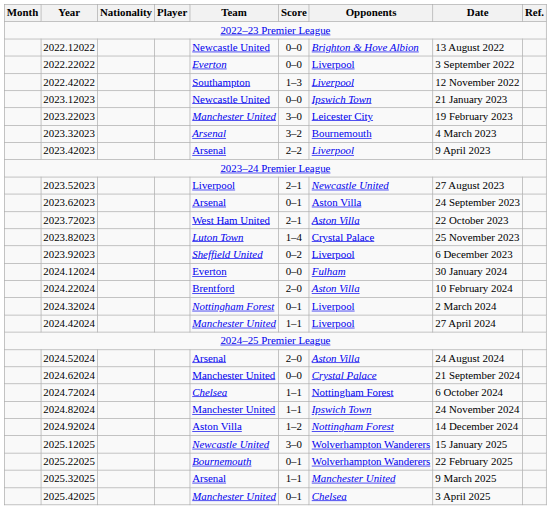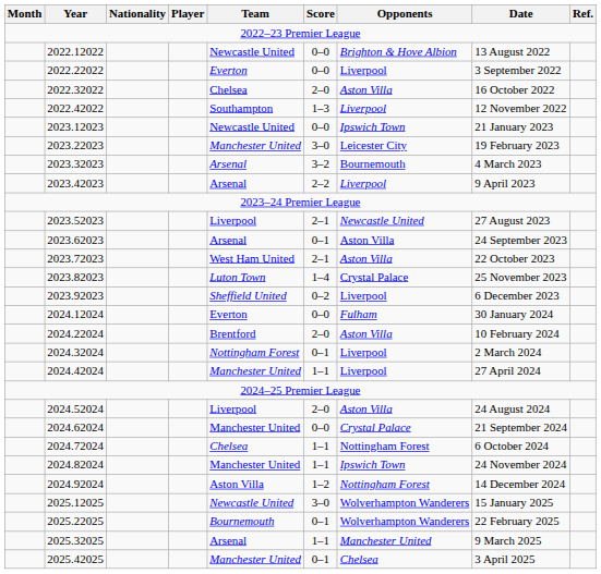 <table class="wikitable sortable">
 <tr>
 <th>Month</th>
 <th>Year</th>
 <th>Nationality</th>
 <th>Player</th>
 <th>Team</th>
 <th class="unsortable">Score</th>
 <th>Opponents</th>
 <th>Date</th>
 <th class="unsortable">Ref.</th>
 </tr>
 <tr>
 <td colspan=9 align=center><a href='#'>2022–23 Premier League</a></td>
 </tr>
 <tr>
 <td></td>
 <td><span>2022.1</span>2022</td>
 <td></td>
 <td></td>
 <td><a href='#'>Newcastle United</a></td>
 <td align=center>0–0</td>
 <td><em><a href='#'>Brighton & Hove Albion</a></em></td>
 <td>13 August 2022</td>
 <td></td>
 </tr>
 <tr>
 <td></td>
 <td><span>2022.2</span>2022</td>
 <td></td>
 <td></td>
 <td><em><a href='#'>Everton</a></em></td>
 <td align=center>0–0</td>
 <td><a href='#'>Liverpool</a></td>
 <td>3 September 2022</td>
+<td></td>
+</tr>
+<tr>
+<td></td>
+<td><span>2022.3</span>2022</td>
+<td></td>
+<td></td>
+<td><a href='#'>Chelsea</a></td>
+<td align=center>2–0</td>
+<td><em><a href='#'>Aston Villa</a></em></td>
+<td>16 October 2022</td>
 <td></td>
 </tr>
 <tr>
 <td></td>
 <td><span>2022.4</span>2022</td>
 <td></td>
 <td></td>
 <td><a href='#'>Southampton</a></td>
 <td align=center>1–3</td>
 <td><em><a href='#'>Liverpool</a></em></td>
 <td>12 November 2022</td>
 <td></td>
 </tr>
 <tr>
 <td></td>
 <td><span>2023.1</span>2023</td>
 <td></td>
 <td></td>
 <td><a href='#'>Newcastle United</a></td>
 <td align=center>0–0</td>
 <td><em><a href='#'>Ipswich Town</a></em></td>
 <td>21 January 2023</td>
 <td></td>
 </tr>
 <tr>
 <td></td>
 <td><span>2023.2</span>2023</td>
 <td></td>
 <td></td>
 <td><em><a href='#'>Manchester United</a></em></td>
 <td align=center>3–0</td>
 <td><a href='#'>Leicester City</a></td>
 <td>19 February 2023</td>
 <td></td>
 </tr>
 <tr>
 <td></td>
 <td><span>2023.3</span>2023</td>
 <td></td>
 <td></td>
 <td><em><a href='#'>Arsenal</a></em></td>
 <td align=center>3–2</td>
 <td><a href='#'>Bournemouth</a></td>
 <td>4 March 2023</td>
 <td></td>
 </tr>
 <tr>
 <td></td>
 <td><span>2023.4</span>2023</td>
 <td></td>
 <td></td>
 <td><a href='#'>Arsenal</a></td>
 <td align=center>2–2</td>
 <td><em><a href='#'>Liverpool</a></em></td>
 <td>9 April 2023</td>
 <td></td>
 </tr>
 <tr>
 <td colspan=9 align=center><a href='#'>2023–24 Premier League</a></td>
 </tr>
 <tr>
 <td></td>
 <td><span>2023.5</span>2023</td>
 <td></td>
 <td></td>
 <td><a href='#'>Liverpool</a></td>
 <td align=center>2–1</td>
 <td><em><a href='#'>Newcastle United</a></em></td>
 <td>27 August 2023</td>
 <td></td>
 </tr>
 <tr>
 <td></td>
 <td><span>2023.6</span>2023</td>
 <td></td>
 <td></td>
 <td><a href='#'>Arsenal</a></td>
 <td align=center>0–1</td>
 <td><a href='#'>Aston Villa</a></td>
 <td>24 September 2023</td>
 <td></td>
 </tr>
 <tr>
 <td></td>
 <td><span>2023.7</span>2023</td>
 <td></td>
 <td></td>
 <td><a href='#'>West Ham United</a></td>
 <td align=center>2–1</td>
 <td><em><a href='#'>Aston Villa</a></em></td>
 <td>22 October 2023</td>
 <td></td>
 </tr>
 <tr>
 <td></td>
 <td><span>2023.8</span>2023</td>
 <td></td>
 <td></td>
 <td><em><a href='#'>Luton Town</a></em></td>
 <td align=center>1–4</td>
 <td><a href='#'>Crystal Palace</a></td>
 <td>25 November 2023</td>
 <td></td>
 </tr>
 <tr>
 <td></td>
 <td><span>2023.9</span>2023</td>
 <td></td>
 <td></td>
 <td><em><a href='#'>Sheffield United</a></em></td>
 <td align=center>0–2</td>
 <td><a href='#'>Liverpool</a></td>
 <td>6 December 2023</td>
 <td></td>
 </tr>
 <tr>
 <td></td>
 <td><span>2024.1</span>2024</td>
 <td></td>
 <td></td>
 <td><a href='#'>Everton</a></td>
 <td align=center>0–0</td>
 <td><em><a href='#'>Fulham</a></em></td>
 <td>30 January 2024</td>
 <td></td>
 </tr>
 <tr>
 <td></td>
 <td><span>2024.2</span>2024</td>
 <td></td>
 <td></td>
 <td><a href='#'>Brentford</a></td>
 <td align=center>2–0</td>
 <td><em><a href='#'>Aston Villa</a></em></td>
 <td>10 February 2024</td>
 <td></td>
 </tr>
 <tr>
 <td></td>
 <td><span>2024.3</span>2024</td>
 <td></td>
 <td></td>
 <td><em><a href='#'>Nottingham Forest</a></em></td>
 <td align=center>0–1</td>
 <td><a href='#'>Liverpool</a></td>
 <td>2 March 2024</td>
 <td></td>
 </tr>
 <tr>
 <td></td>
 <td><span>2024.4</span>2024</td>
 <td></td>
 <td></td>
 <td><em><a href='#'>Manchester United</a></em></td>
 <td align=center>1–1</td>
 <td><a href='#'>Liverpool</a></td>
 <td>27 April 2024</td>
 <td></td>
 </tr>
 <tr>
 <td colspan=9 align=center><a href='#'>2024–25 Premier League</a></td>
 </tr>
 <tr>
 <td></td>
 <td><span>2024.5</span>2024</td>
 <td></td>
 <td></td>
-<td><a href='#'>Arsenal</a></td>
+<td><a href='#'>Liverpool</a></td>
 <td align=center>2–0</td>
 <td><em><a href='#'>Aston Villa</a></em></td>
 <td>24 August 2024</td>
 <td></td>
 </tr>
 <tr>
 <td></td>
 <td><span>2024.6</span>2024</td>
 <td></td>
 <td></td>
 <td><a href='#'>Manchester United</a></td>
 <td align=center>0–0</td>
 <td><em><a href='#'>Crystal Palace</a></em></td>
 <td>21 September 2024</td>
 <td></td>
 </tr>
 <tr>
 <td></td>
 <td><span>2024.7</span>2024</td>
 <td></td>
 <td></td>
 <td><em><a href='#'>Chelsea</a></em></td>
 <td align=center>1–1</td>
 <td><a href='#'>Nottingham Forest</a></td>
 <td>6 October 2024</td>
 <td></td>
 </tr>
 <tr>
 <td></td>
 <td><span>2024.8</span>2024</td>
 <td></td>
 <td></td>
 <td><a href='#'>Manchester United</a></td>
 <td align=center>1–1</td>
 <td><em><a href='#'>Ipswich Town</a></em></td>
 <td>24 November 2024</td>
 <td></td>
 </tr>
 <tr>
 <td></td>
 <td><span>2024.9</span>2024</td>
 <td></td>
 <td></td>
 <td><a href='#'>Aston Villa</a></td>
 <td align=center>1–2</td>
 <td><em><a href='#'>Nottingham Forest</a></em></td>
 <td>14 December 2024</td>
 <td></td>
 </tr>
 <tr>
 <td></td>
 <td><span>2025.1</span>2025</td>
 <td></td>
 <td></td>
 <td><em><a href='#'>Newcastle United</a></em></td>
 <td align=center>3–0</td>
 <td><a href='#'>Wolverhampton Wanderers</a></td>
 <td>15 January 2025</td>
 <td></td>
 </tr>
 <tr>
 <td></td>
 <td><span>2025.2</span>2025</td>
 <td></td>
 <td></td>
 <td><em><a href='#'>Bournemouth</a></em></td>
 <td align=center>0–1</td>
 <td><a href='#'>Wolverhampton Wanderers</a></td>
 <td>22 February 2025</td>
 <td></td>
 </tr>
 <tr>
 <td></td>
 <td><span>2025.3</span>2025</td>
 <td></td>
 <td></td>
 <td><a href='#'>Arsenal</a></td>
 <td align=center>1–1</td>
 <td><em><a href='#'>Manchester United</a></em></td>
 <td>9 March 2025</td>
 <td></td>
 </tr>
 <tr>
 <td></td>
 <td><span>2025.4</span>2025</td>
 <td></td>
 <td></td>
 <td><em><a href='#'>Manchester United</a></em></td>
 <td align=center>0–1</td>
 <td><em><a href='#'>Chelsea</a></em></td>
 <td>3 April 2025</td>
 <td></td>
 </tr>
 </table>
